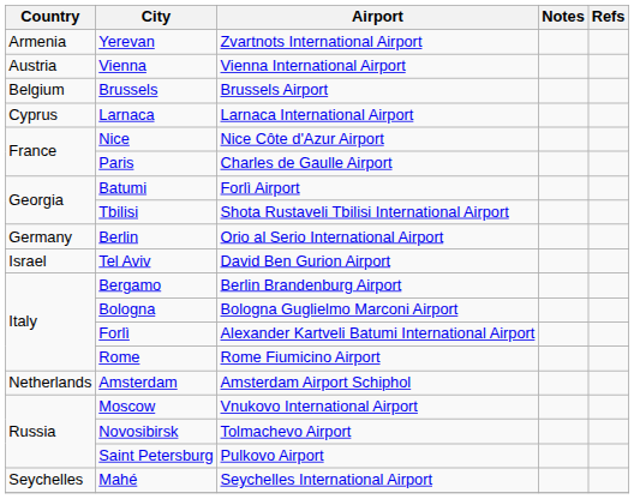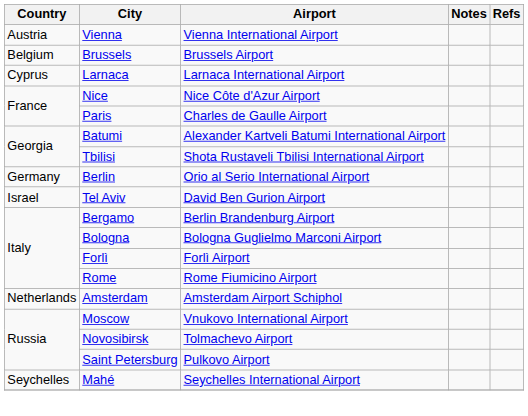 <table class="sortable wikitable">
 <tr>
 <th>Country</th>
 <th>City</th>
 <th>Airport</th>
 <th>Notes</th>
 <th class="unsortable">Refs</th>
-</tr>
-<tr>
-<td>Armenia</td>
-<td><a href='#'>Yerevan</a></td>
-<td><a href='#'>Zvartnots International Airport</a></td>
-<td align=center></td>
-<td align=center></td>
 </tr>
 <tr>
 <td>Austria</td>
 <td><a href='#'>Vienna</a></td>
 <td><a href='#'>Vienna International Airport</a></td>
 <td align=center></td>
 <td align=center></td>
 </tr>
 <tr>
 <td>Belgium</td>
 <td><a href='#'>Brussels</a></td>
 <td><a href='#'>Brussels Airport</a></td>
 <td align=center></td>
 <td align=center></td>
 </tr>
 <tr>
 <td>Cyprus</td>
 <td><a href='#'>Larnaca</a></td>
 <td><a href='#'>Larnaca International Airport</a></td>
 <td align=center></td>
 <td align=center></td>
 </tr>
 <tr>
 <td rowspan="2">France</td>
 <td><a href='#'>Nice</a></td>
 <td><a href='#'>Nice Côte d'Azur Airport</a></td>
 <td align=center></td>
 <td align=center></td>
 </tr>
 <tr>
 <td><a href='#'>Paris</a></td>
 <td><a href='#'>Charles de Gaulle Airport</a></td>
 <td align=center></td>
 <td align=center></td>
 </tr>
 <tr>
 <td rowspan="2">Georgia</td>
 <td><a href='#'>Batumi</a></td>
-<td><a href='#'>Forlì Airport</a></td>
+<td><a href='#'>Alexander Kartveli Batumi International Airport</a></td>
 <td></td>
 <td align=center></td>
 </tr>
 <tr>
 <td><a href='#'>Tbilisi</a></td>
 <td><a href='#'>Shota Rustaveli Tbilisi International Airport</a></td>
 <td></td>
 <td align=center></td>
 </tr>
 <tr>
 <td>Germany</td>
 <td><a href='#'>Berlin</a></td>
 <td><a href='#'>Orio al Serio International Airport</a></td>
 <td align=center></td>
 <td align=center></td>
 </tr>
 <tr>
 <td>Israel</td>
 <td><a href='#'>Tel Aviv</a></td>
 <td><a href='#'>David Ben Gurion Airport</a></td>
 <td align=center></td>
 <td align=center></td>
 </tr>
 <tr>
 <td rowspan="4">Italy</td>
 <td><a href='#'>Bergamo</a></td>
 <td><a href='#'>Berlin Brandenburg Airport</a></td>
 <td align=center></td>
 <td align=center></td>
 </tr>
 <tr>
 <td><a href='#'>Bologna</a></td>
 <td><a href='#'>Bologna Guglielmo Marconi Airport</a></td>
 <td></td>
 <td align=center></td>
 </tr>
 <tr>
 <td><a href='#'>Forlì</a></td>
-<td><a href='#'>Alexander Kartveli Batumi International Airport</a></td>
+<td><a href='#'>Forlì Airport</a></td>
 <td></td>
 <td align=center></td>
 </tr>
 <tr>
 <td><a href='#'>Rome</a></td>
 <td><a href='#'>Rome Fiumicino Airport</a></td>
 <td></td>
 <td align=center></td>
 </tr>
 <tr>
 <td>Netherlands</td>
 <td><a href='#'>Amsterdam</a></td>
 <td><a href='#'>Amsterdam Airport Schiphol</a></td>
 <td align=center></td>
 <td align=center></td>
 </tr>
 <tr>
 <td rowspan="3">Russia</td>
 <td><a href='#'>Moscow</a></td>
 <td><a href='#'>Vnukovo International Airport</a></td>
 <td align=center></td>
 <td align=center></td>
 </tr>
 <tr>
 <td><a href='#'>Novosibirsk</a></td>
 <td><a href='#'>Tolmachevo Airport</a></td>
 <td></td>
 <td align=center></td>
 </tr>
 <tr>
 <td><a href='#'>Saint Petersburg</a></td>
 <td><a href='#'>Pulkovo Airport</a></td>
 <td align=center></td>
 <td align=center></td>
 </tr>
 <tr>
 <td>Seychelles</td>
 <td><a href='#'>Mahé</a></td>
 <td><a href='#'>Seychelles International Airport</a></td>
 <td></td>
 <td align=center></td>
 </tr>
 <tr>
 </tr>
 </table>
